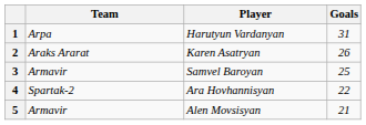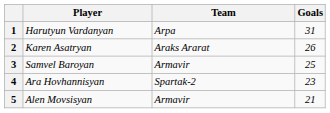 <table class="wikitable" style="font-size:95%;">
 <tr bgcolor="#efefef">
 <th width="20"></th>
+<th width="180">Player</th>
 <th width="200">Team</th>
-<th width="180">Player</th>
 <th width="30">Goals</th>
 </tr>
 <tr !>
 <th>1</th>
+<td><em>Harutyun Vardanyan</em></td>
 <td><em>Arpa</em></td>
-<td><em>Harutyun Vardanyan</em></td>
 <td align=center><em>31</em></td>
 </tr>
 <tr !>
 <th>2</th>
+<td><em>Karen Asatryan</em></td>
 <td><em>Araks Ararat</em></td>
-<td><em>Karen Asatryan</em></td>
 <td align=center><em>26</em></td>
 </tr>
 <tr !>
 <th>3</th>
+<td><em>Samvel Baroyan</em></td>
 <td><em>Armavir</em></td>
-<td><em>Samvel Baroyan</em></td>
 <td align=center><em>25</em></td>
 </tr>
 <tr !>
 <th>4</th>
+<td><em>Ara Hovhannisyan</em></td>
 <td><em>Spartak-2</em></td>
-<td><em>Ara Hovhannisyan</em></td>
-<td align=center><em>22</em></td>
+<td align=center><em>23</em></td>
 </tr>
 <tr !>
 <th>5</th>
+<td><em>Alen Movsisyan</em></td>
 <td><em>Armavir</em></td>
-<td><em>Alen Movsisyan</em></td>
 <td align=center><em>21</em></td>
 </tr>
 </table>
